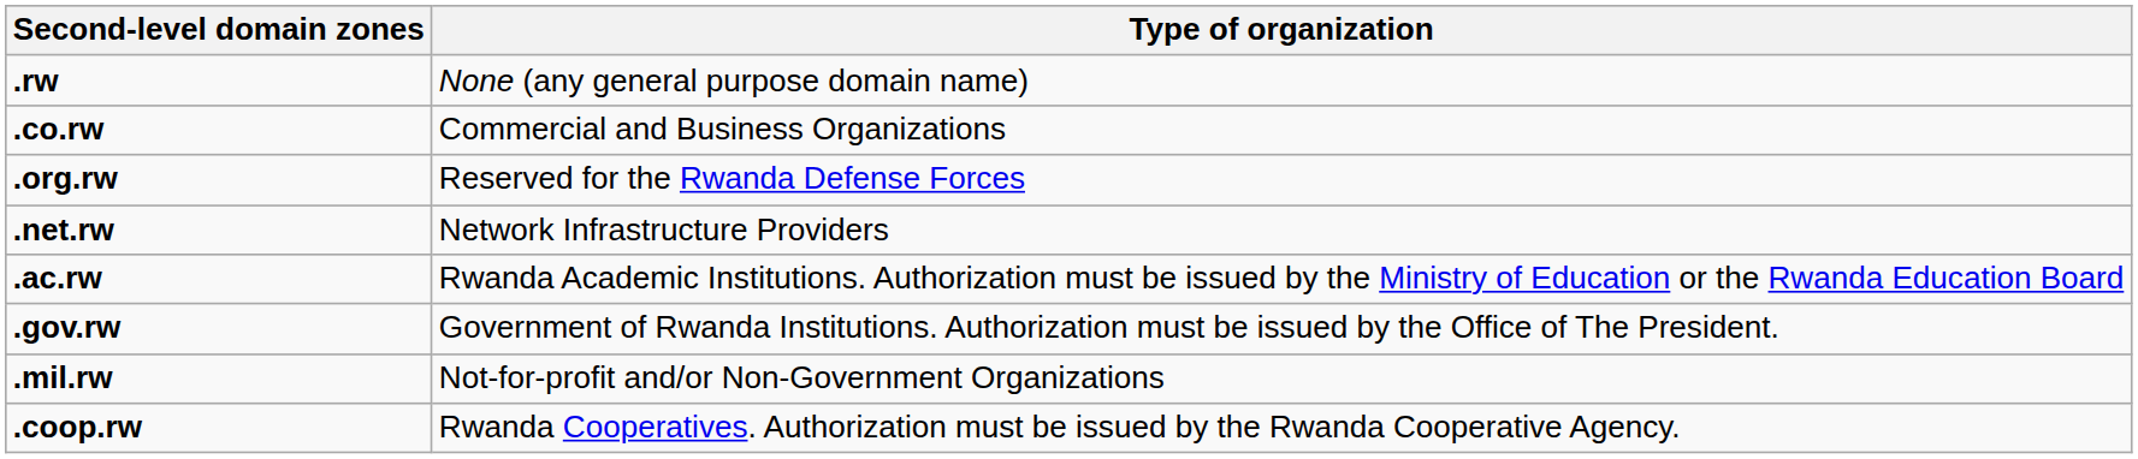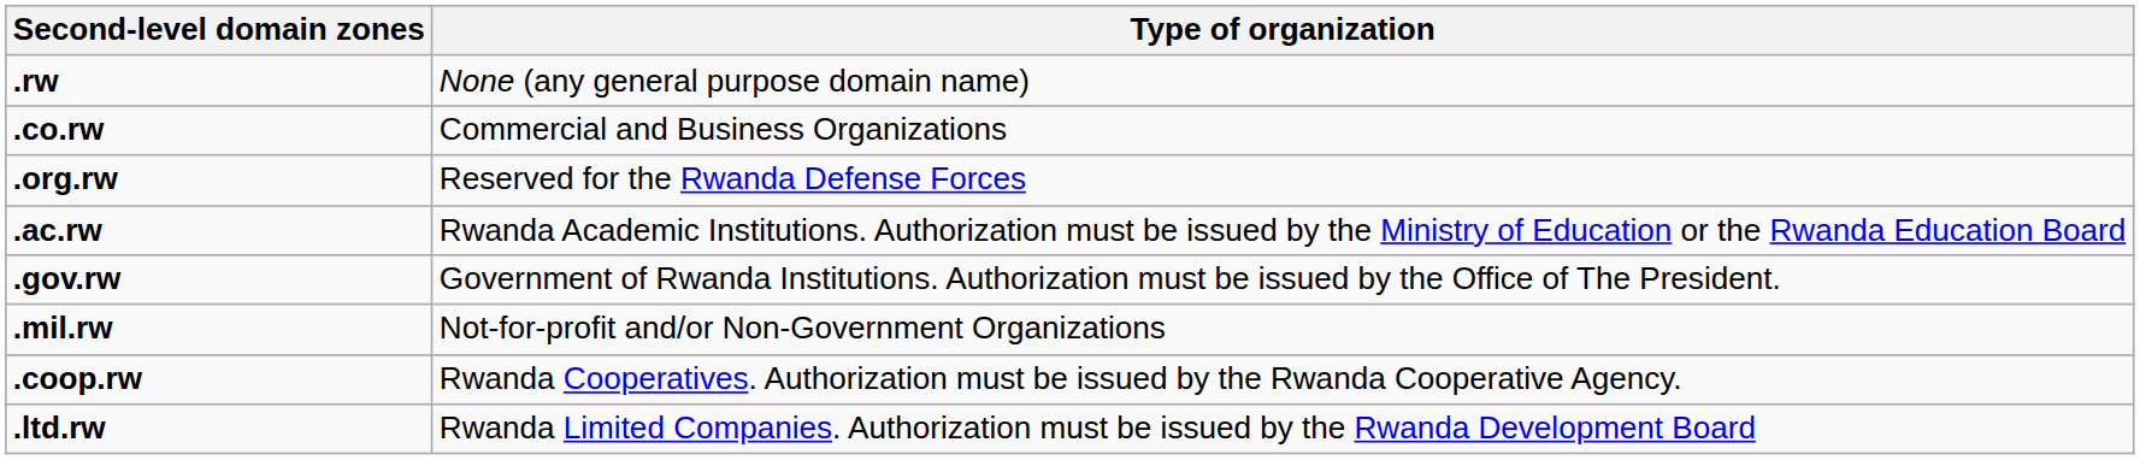 <table class="wikitable">
 <tr>
 <th>Second-level domain zones</th>
 <th>Type of organization</th>
 </tr>
 <tr>
 <td><strong>.rw</strong></td>
 <td><em>None</em> (any general purpose domain name)</td>
 </tr>
 <tr>
 <td><strong>.co.rw</strong></td>
 <td>Commercial and Business Organizations</td>
 </tr>
 <tr>
 <td><strong>.org.rw</strong></td>
 <td>Reserved for the <a href='#'>Rwanda Defense Forces</a></td>
 </tr>
 <tr>
-<td><strong>.net.rw</strong></td>
-<td>Network Infrastructure Providers</td>
-</tr>
-<tr>
 <td><strong>.ac.rw</strong></td>
 <td>Rwanda Academic Institutions. Authorization must be issued by the <a href='#'>Ministry of Education</a> or the <a href='#'>Rwanda Education Board</a></td>
 </tr>
 <tr>
 <td><strong>.gov.rw</strong></td>
 <td>Government of Rwanda Institutions. Authorization must be issued by the Office of The President.</td>
 </tr>
 <tr>
 <td><strong>.mil.rw</strong></td>
 <td>Not-for-profit and/or Non-Government Organizations</td>
 </tr>
 <tr>
 <td><strong>.coop.rw</strong></td>
 <td>Rwanda <a href='#'>Cooperatives</a>. Authorization must be issued by the Rwanda Cooperative Agency.</td>
 </tr>
+<tr>
+<td><strong>.ltd.rw</strong></td>
+<td>Rwanda <a href='#'>Limited Companies</a>. Authorization must be issued by the <a href='#'>Rwanda Development Board</a></td>
+</tr>
 </table>
